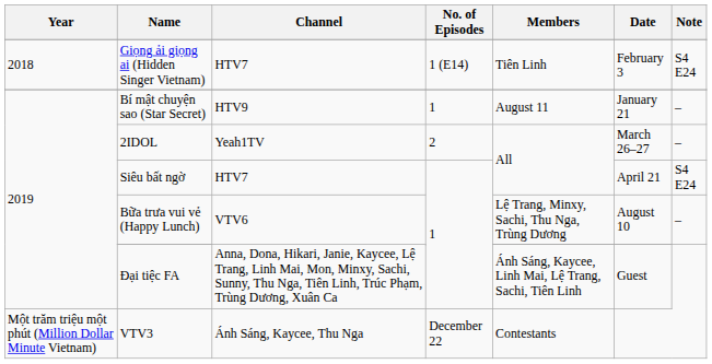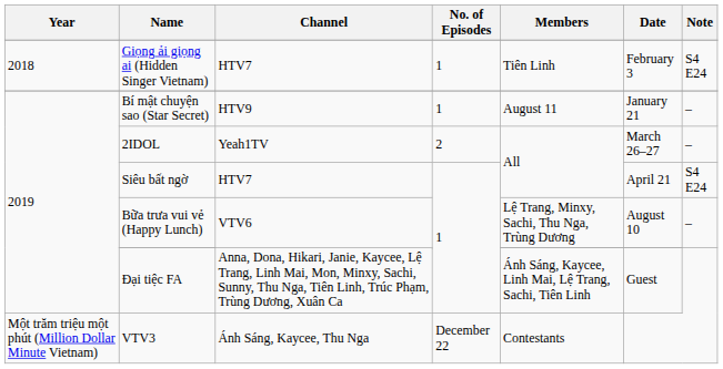 <table class="wikitable">
 <tr>
 <th>Year</th>
 <th>Name</th>
 <th>Channel</th>
 <th>No. of Episodes</th>
 <th>Members</th>
 <th>Date</th>
 <th>Note</th>
 </tr>
 <tr>
 </tr>
 <tr>
 <td>2018</td>
 <td><a href='#'>Giọng ải giọng ai</a> (Hidden Singer Vietnam)</td>
 <td>HTV7</td>
-<td>1 (E14)</td>
+<td>1</td>
 <td>Tiên Linh</td>
 <td>February 3</td>
 <td>S4 E24</td>
 </tr>
 <tr>
 </tr>
 <tr>
 <td rowspan="6">2019</td>
 <td>Bí mật chuyện sao (Star Secret)</td>
 <td>HTV9</td>
 <td>1</td>
 <td>August 11</td>
 <td>January 21</td>
 <td>–</td>
 </tr>
 <tr>
 <td>2IDOL</td>
 <td>Yeah1TV</td>
 <td>2</td>
 <td rowspan="2">All</td>
 <td>March 26–27</td>
 <td>–</td>
 </tr>
 <tr>
 <td>Siêu bất ngờ</td>
 <td>HTV7</td>
 <td rowspan="4">1</td>
 <td>April 21</td>
 <td>S4 E24</td>
 </tr>
 <tr>
 <td>Bữa trưa vui vẻ (Happy Lunch)</td>
 <td rowspan="2">VTV6</td>
 <td>Lệ Trang, Minxy, Sachi, Thu Nga, Trùng Dương</td>
 <td>August 10</td>
 <td>–</td>
 </tr>
 <tr>
 </tr>
 <tr>
 <td>Đại tiệc FA</td>
 <td>Anna, Dona, Hikari, Janie, Kaycee, Lệ Trang, Linh Mai, Mon, Minxy, Sachi, Sunny, Thu Nga, Tiên Linh, Trúc Phạm, Trùng Dương, Xuân Ca</td>
 <td>Ánh Sáng, Kaycee, Linh Mai, Lệ Trang, Sachi, Tiên Linh</td>
 <td>Guest</td>
 </tr>
 <tr>
 <td>Một trăm triệu một phút (<a href='#'>Million Dollar Minute</a> Vietnam)</td>
 <td>VTV3</td>
 <td>Ánh Sáng, Kaycee, Thu Nga</td>
 <td>December 22</td>
 <td>Contestants</td>
 </tr>
 </table>
